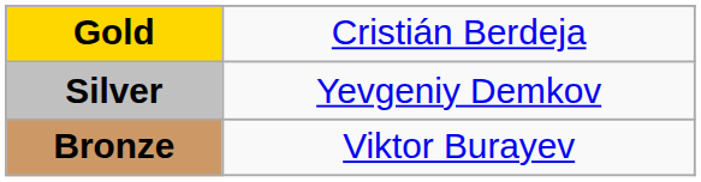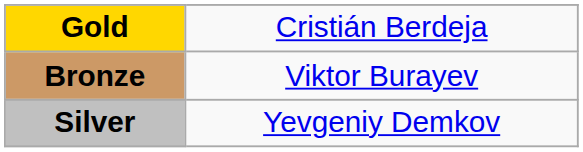 <table class="wikitable" style="text-align:center; " width="35%">
 <tr>
 <td bgcolor="gold"><strong>Gold</strong></td>
 <td><a href='#'>Cristián Berdeja</a><br>  <small><em></em></small></td>
 </tr>
 <tr>
+<td bgcolor="CC9966"><strong>Bronze</strong></td>
+<td><a href='#'>Viktor Burayev</a><br>  <small><em></em></small></td>
+</tr>
+<tr>
 <td bgcolor="silver"><strong>Silver</strong></td>
 <td><a href='#'>Yevgeniy Demkov</a><br>  <small><em></em></small></td>
 </tr>
-<tr>
-<td bgcolor="CC9966"><strong>Bronze</strong></td>
-<td><a href='#'>Viktor Burayev</a><br>  <small><em></em></small></td>
-</tr>
 </table>
